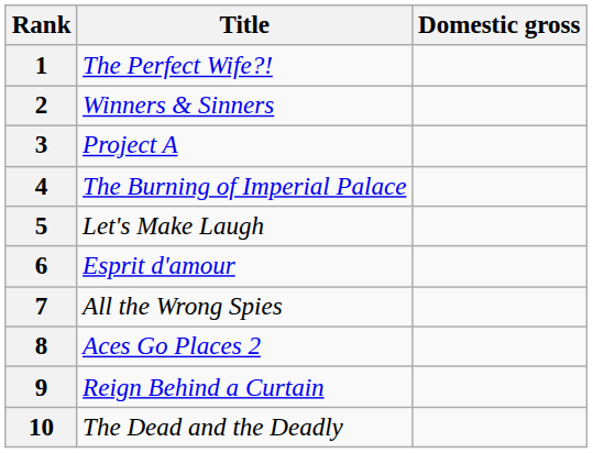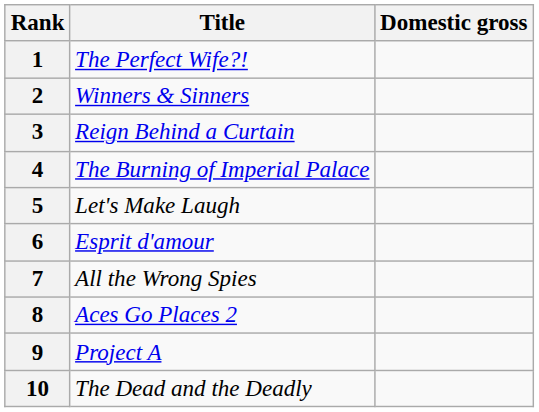 <table class="wikitable sortable" style="margin:auto; margin:auto;">
 <tr>
 <th>Rank</th>
 <th>Title</th>
 <th>Domestic gross</th>
 </tr>
 <tr>
 <th style="text-align:center;">1</th>
 <td><em><a href='#'>The Perfect Wife?!</a></em></td>
 <td></td>
 </tr>
 <tr>
 <th style="text-align:center;">2</th>
 <td><em><a href='#'>Winners & Sinners</a></em></td>
 <td></td>
 </tr>
 <tr>
 <th style="text-align:center;">3</th>
-<td><em><a href='#'>Project A</a></em></td>
+<td><em><a href='#'>Reign Behind a Curtain</a></em></td>
 <td></td>
 </tr>
 <tr>
 <th style="text-align:center;">4</th>
 <td><em><a href='#'>The Burning of Imperial Palace</a></em></td>
 <td></td>
 </tr>
 <tr>
 <th style="text-align:center;">5</th>
 <td><em>Let's Make Laugh</em></td>
 <td></td>
 </tr>
 <tr>
 <th style="text-align:center;">6</th>
 <td><em><a href='#'>Esprit d'amour</a></em></td>
 <td></td>
 </tr>
 <tr>
 <th style="text-align:center;">7</th>
 <td><em>All the Wrong Spies</em></td>
 <td></td>
 </tr>
 <tr>
 <th style="text-align:center;">8</th>
 <td><em><a href='#'>Aces Go Places 2</a></em></td>
 <td></td>
 </tr>
 <tr>
 <th style="text-align:center;">9</th>
-<td><em><a href='#'>Reign Behind a Curtain</a></em></td>
+<td><em><a href='#'>Project A</a></em></td>
 <td></td>
 </tr>
 <tr>
 <th style="text-align:center;">10</th>
 <td><em>The Dead and the Deadly</em></td>
 <td></td>
 </tr>
 </table>
